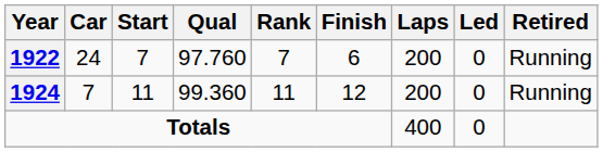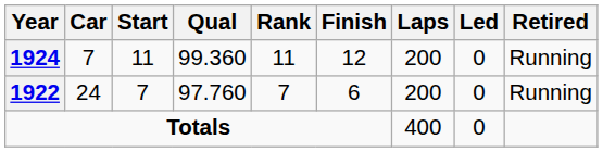 <table class="wikitable" style="text-align:center">
 <tr>
 <th>Year</th>
 <th>Car</th>
 <th>Start</th>
 <th>Qual</th>
 <th>Rank</th>
 <th>Finish</th>
 <th>Laps</th>
 <th>Led</th>
 <th>Retired</th>
 </tr>
 <tr>
+<th><a href='#'>1924</a></th>
+<td>7</td>
+<td>11</td>
+<td>99.360</td>
+<td>11</td>
+<td>12</td>
+<td>200</td>
+<td>0</td>
+<td>Running</td>
+</tr>
+<tr>
 <th><a href='#'>1922</a></th>
 <td>24</td>
 <td>7</td>
 <td>97.760</td>
 <td>7</td>
 <td>6</td>
 <td>200</td>
 <td>0</td>
 <td>Running</td>
 </tr>
 <tr>
-<th><a href='#'>1924</a></th>
-<td>7</td>
-<td>11</td>
-<td>99.360</td>
-<td>11</td>
-<td>12</td>
-<td>200</td>
-<td>0</td>
-<td>Running</td>
-</tr>
-<tr>
 <td colspan=6><strong>Totals</strong></td>
 <td>400</td>
 <td>0</td>
 <td></td>
 </tr>
 </table>
